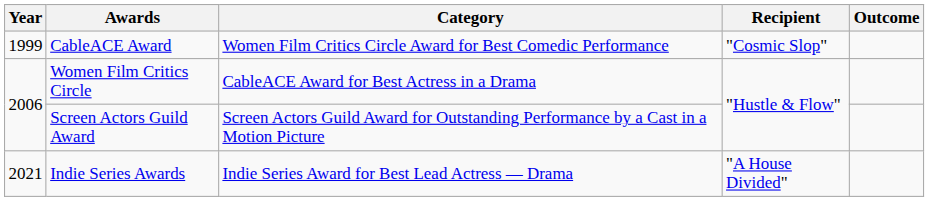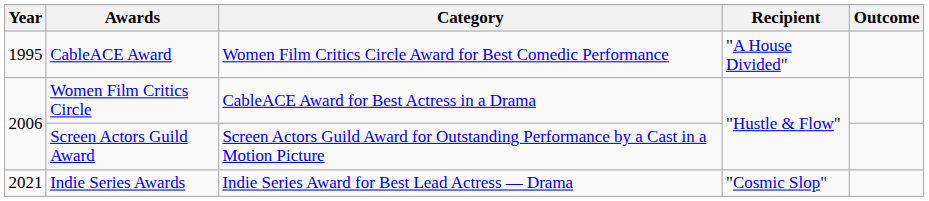 <table class="wikitable sortable">
 <tr>
 <th>Year</th>
 <th>Awards</th>
 <th>Category</th>
 <th>Recipient</th>
 <th>Outcome</th>
 </tr>
 <tr>
-<td>1999</td>
+<td>1995</td>
 <td><a href='#'>CableACE Award</a></td>
 <td><a href='#'>Women Film Critics Circle Award for Best Comedic Performance</a></td>
-<td>"<a href='#'>Cosmic Slop</a>"</td>
+<td>"<a href='#'>A House Divided</a>"</td>
 <td></td>
 </tr>
 <tr>
 <td rowspan=2>2006</td>
 <td><a href='#'>Women Film Critics Circle</a></td>
 <td><a href='#'>CableACE Award for Best Actress in a Drama</a></td>
 <td rowspan=2>"<a href='#'>Hustle & Flow</a>"</td>
 <td></td>
 </tr>
 <tr>
 <td><a href='#'>Screen Actors Guild Award</a></td>
 <td><a href='#'>Screen Actors Guild Award for Outstanding Performance by a Cast in a Motion Picture</a></td>
 <td></td>
 </tr>
 <tr>
 <td>2021</td>
 <td><a href='#'>Indie Series Awards</a></td>
 <td><a href='#'>Indie Series Award for Best Lead Actress — Drama</a></td>
-<td>"<a href='#'>A House Divided</a>"</td>
+<td>"<a href='#'>Cosmic Slop</a>"</td>
 <td></td>
 </tr>
 </table>
